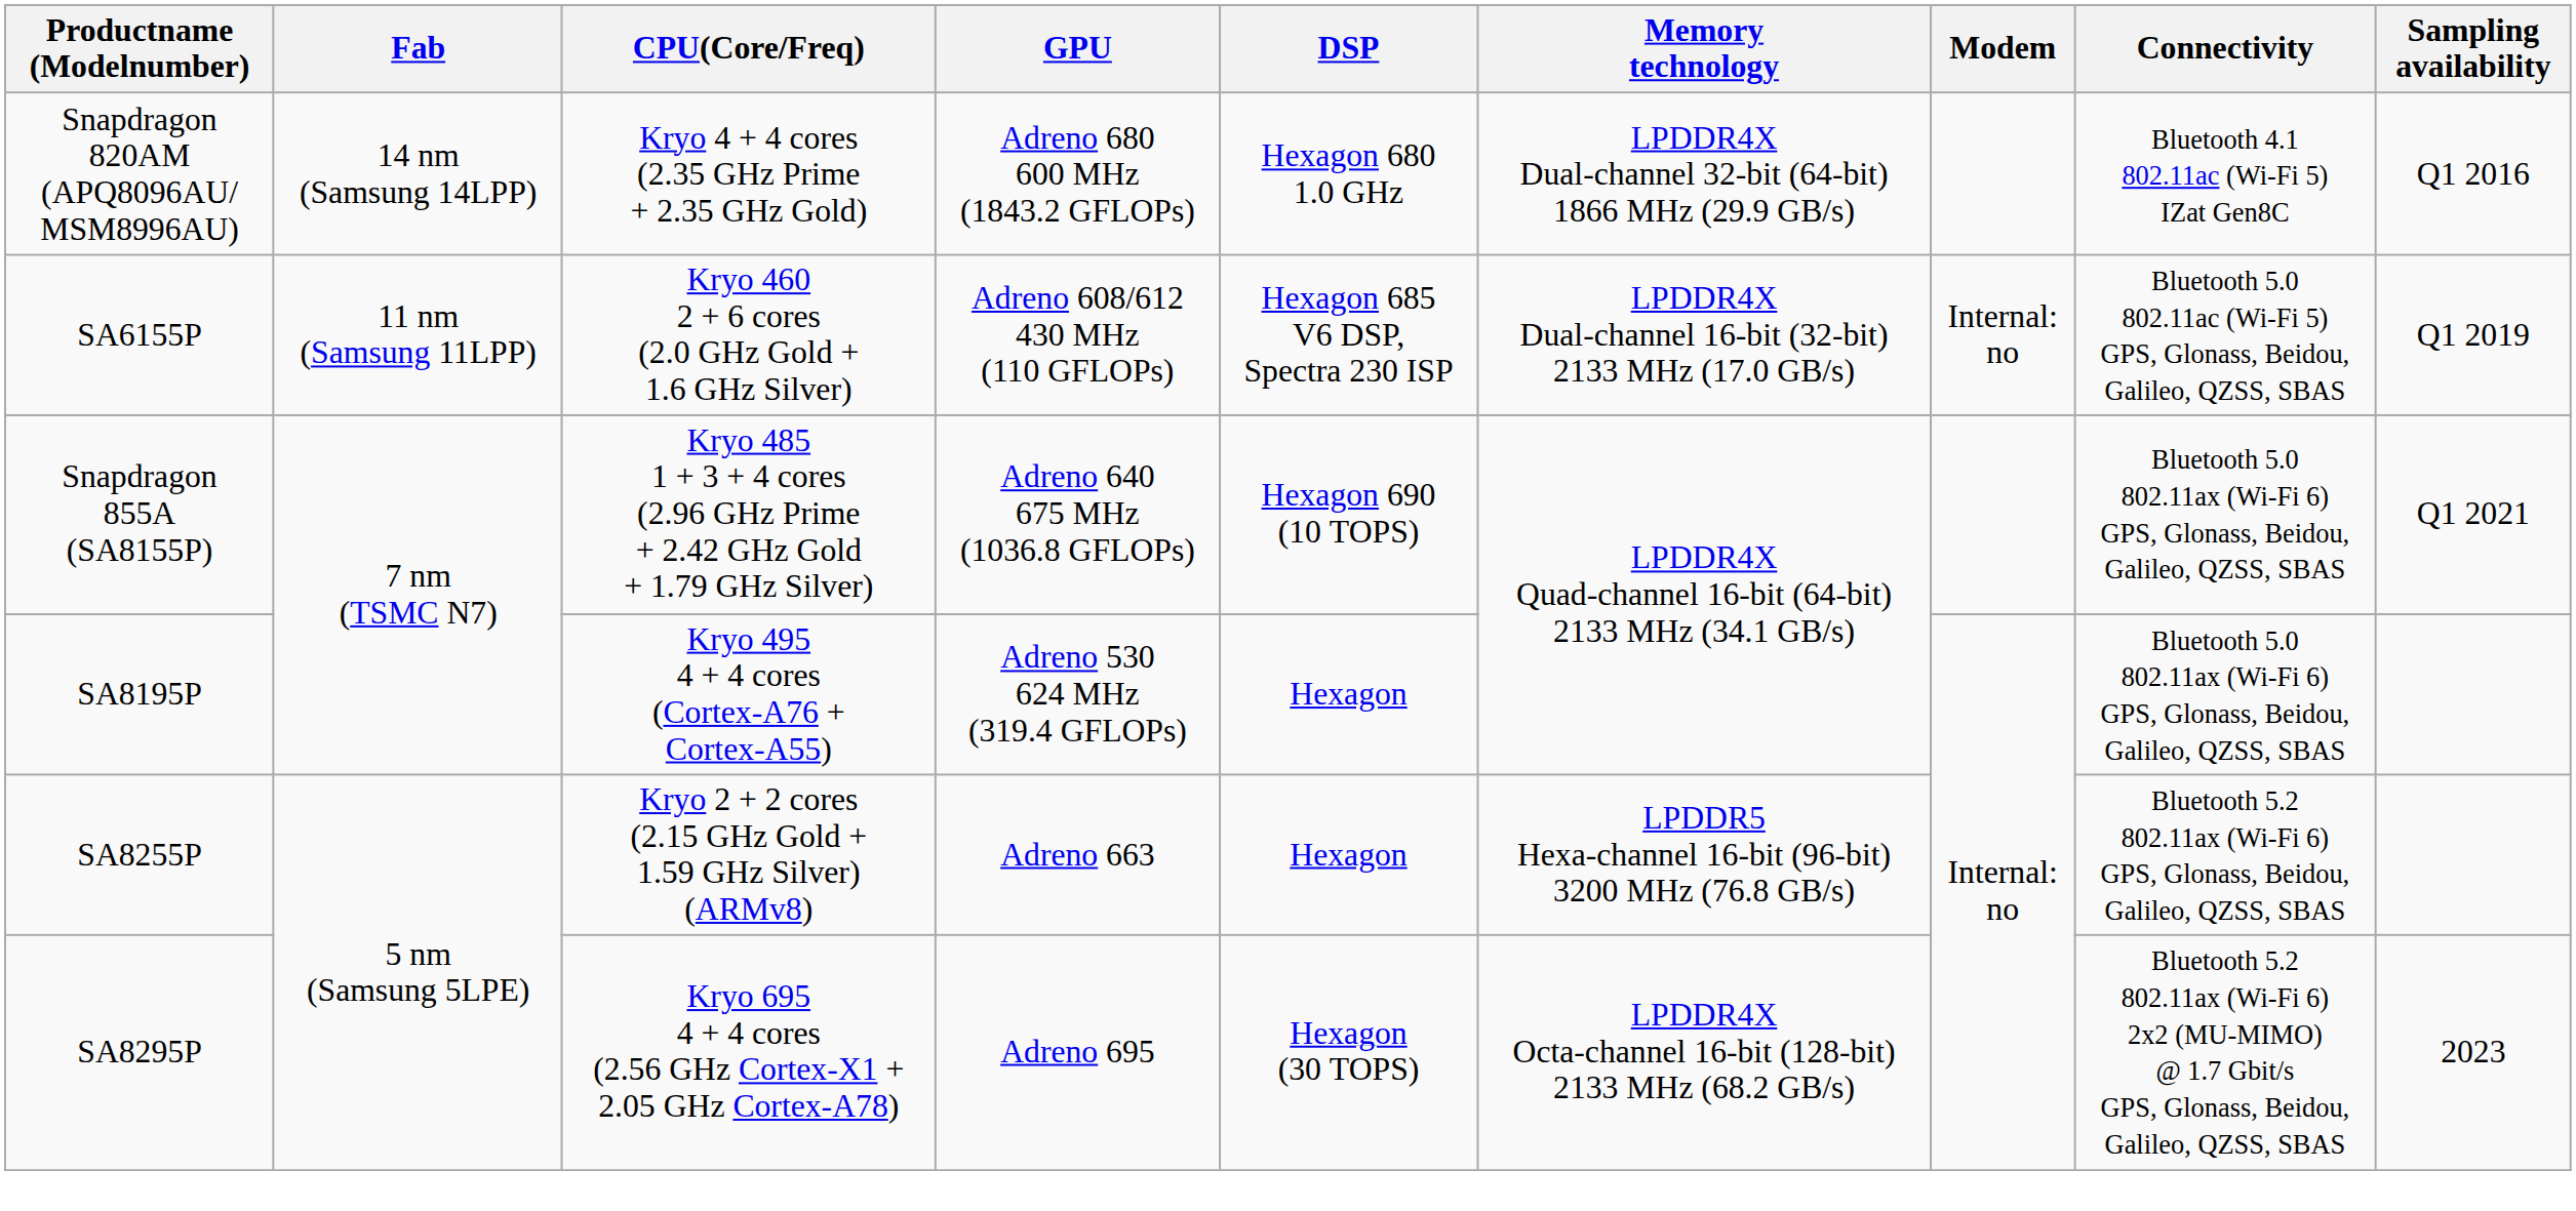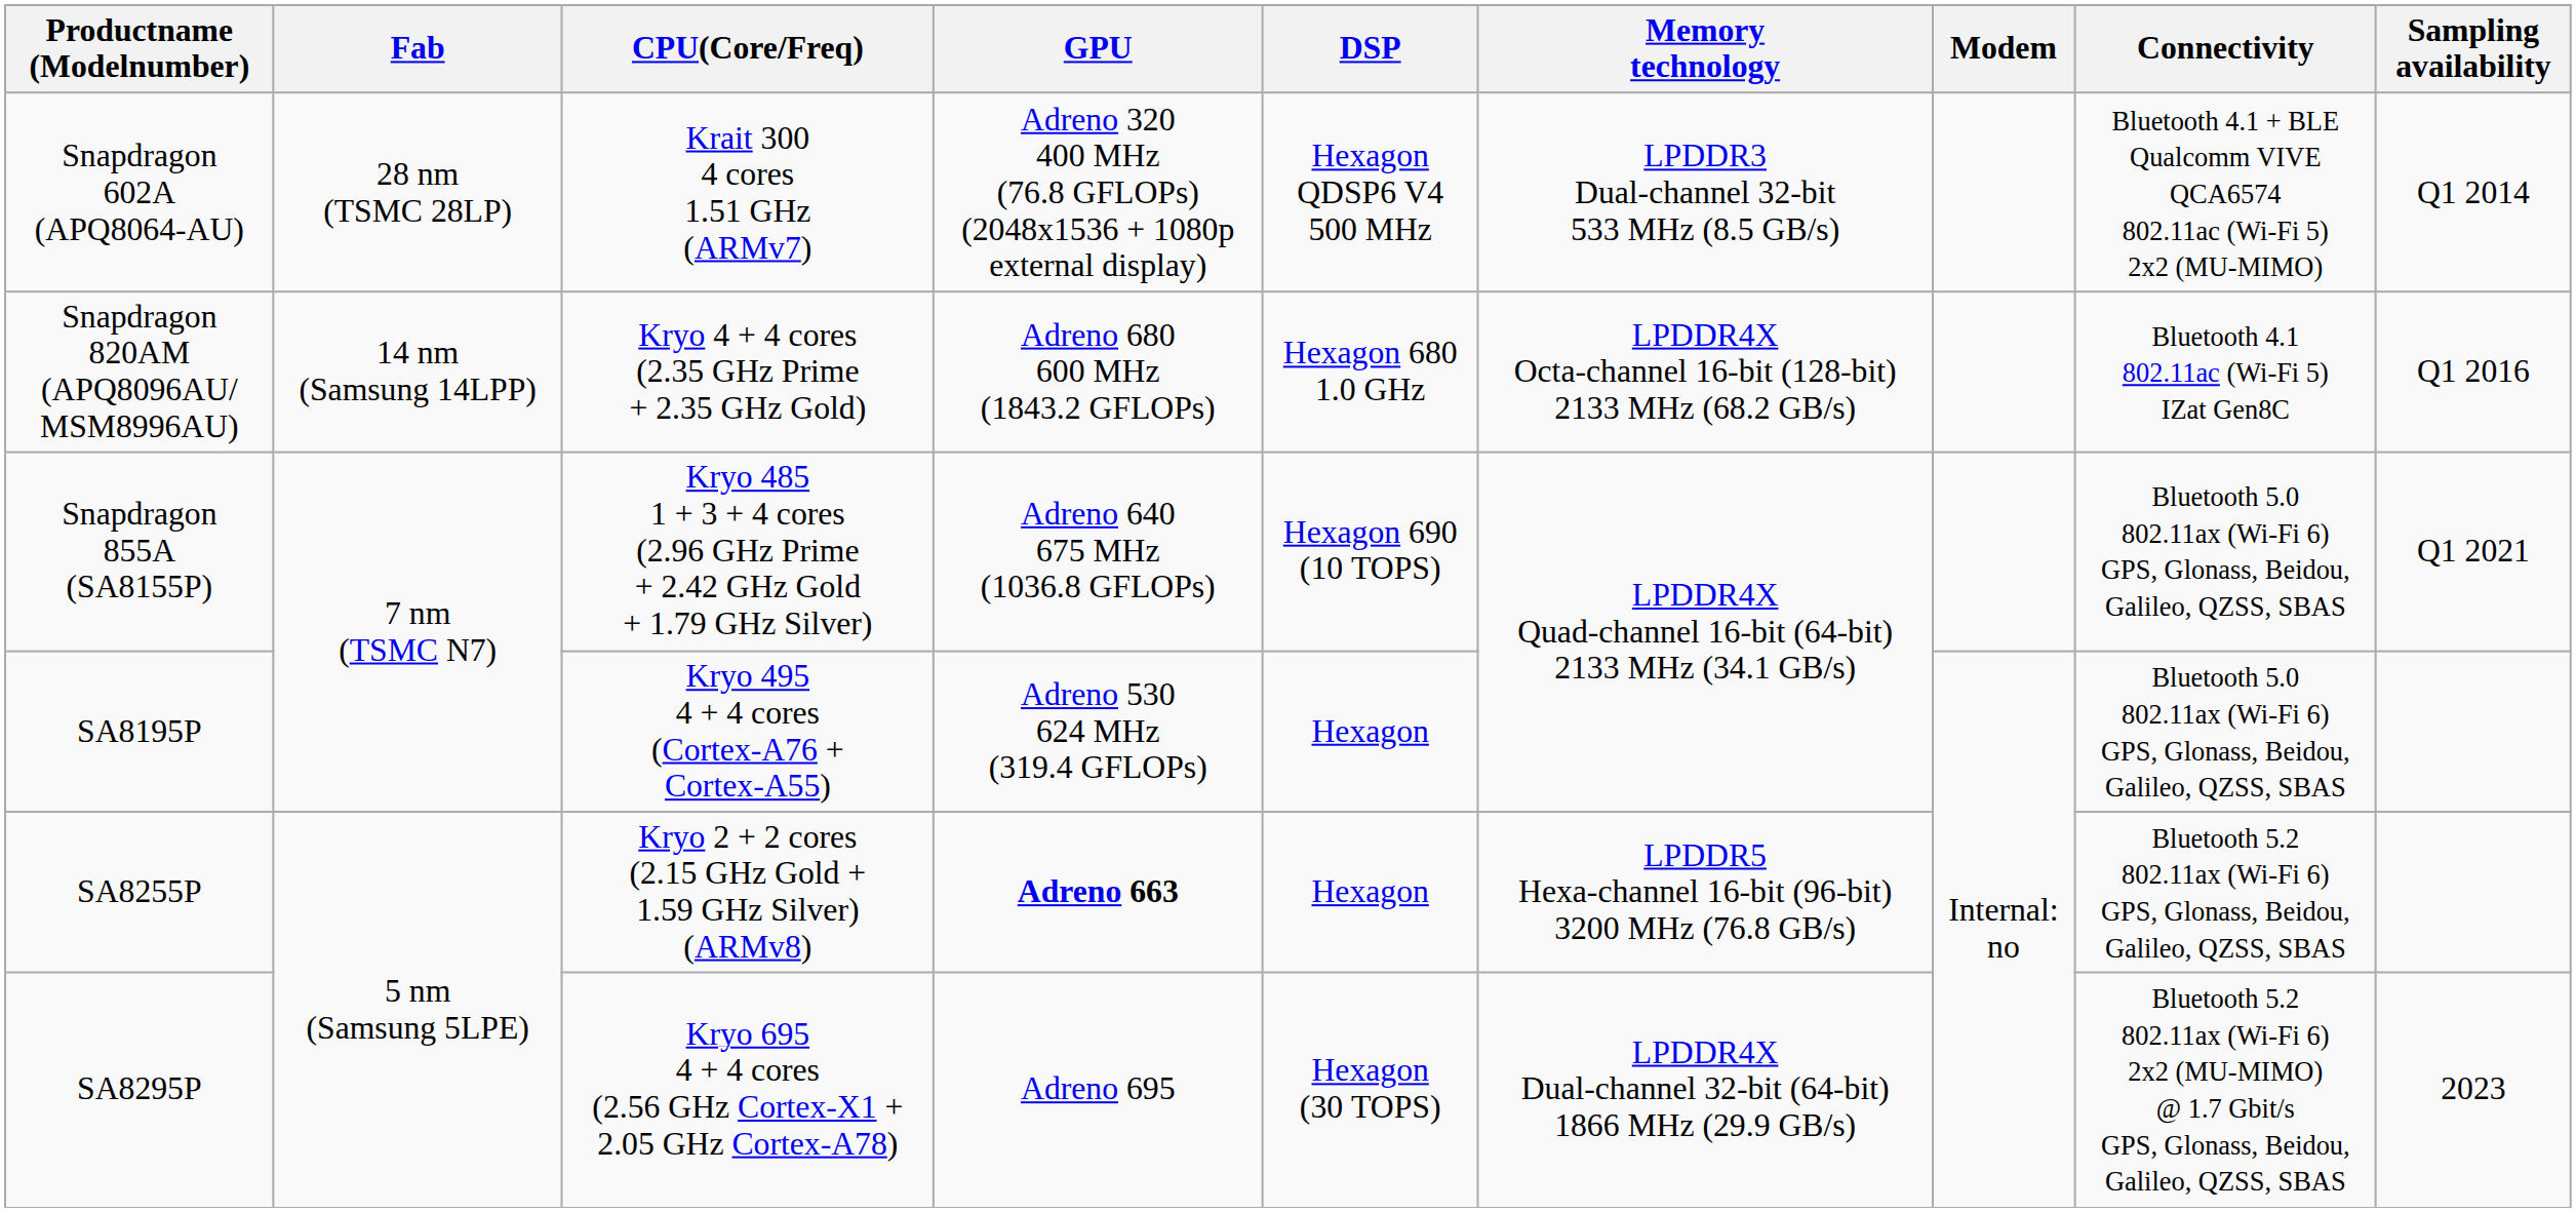 <table class="wikitable" style="width:100%; text-align:center">
 <tr>
 <th>Productname<br>(Modelnumber)</th>
 <th><a href='#'>Fab</a></th>
 <th><a href='#'>CPU</a>(Core/Freq)</th>
 <th><a href='#'>GPU</a></th>
 <th><a href='#'>DSP</a></th>
 <th><a href='#'>Memory<br>technology</a></th>
 <th>Modem</th>
 <th>Connectivity</th>
 <th>Sampling<br>availability</th>
 </tr>
 <tr>
+<td>Snapdragon<br>602A<br>(APQ8064-AU)</td>
+<td>28 nm<br>(TSMC 28LP)</td>
+<td><a href='#'>Krait</a> 300<br>4 cores<br>1.51 GHz<br>(<a href='#'>ARMv7</a>)</td>
+<td><a href='#'>Adreno</a> 320<br>400 MHz<br>(76.8 GFLOPs)<br>(2048x1536 + 1080p<br>external display)</td>
+<td><a href='#'>Hexagon</a><br>QDSP6 V4<br>500 MHz</td>
+<td><a href='#'>LPDDR3</a><br>Dual-channel 32-bit<br>533 MHz (8.5 GB/s)</td>
+<td></td>
+<td><small>Bluetooth 4.1 + BLE<br>Qualcomm VIVE<br>QCA6574<br>802.11ac (Wi-Fi 5)<br>2x2 (MU-MIMO)</small></td>
+<td>Q1 2014</td>
+</tr>
+<tr>
 <td>Snapdragon<br>820AM<br>(APQ8096AU/<br>MSM8996AU)</td>
 <td>14 nm<br>(Samsung 14LPP)</td>
 <td><a href='#'>Kryo</a> 4 + 4 cores<br>(2.35 GHz Prime<br>+ 2.35 GHz Gold)</td>
 <td><a href='#'>Adreno</a> 680<br>600 MHz<br>(1843.2 GFLOPs)</td>
 <td><a href='#'>Hexagon</a> 680<br>1.0 GHz</td>
-<td><a href='#'>LPDDR4X</a><br>Dual-channel 32-bit (64-bit)<br>1866 MHz (29.9 GB/s)</td>
+<td><a href='#'>LPDDR4X</a><br>Octa-channel 16-bit (128-bit)<br>2133 MHz (68.2 GB/s)</td>
 <td></td>
 <td><small>Bluetooth 4.1<br><a href='#'>802.11ac</a> (Wi-Fi 5)<br>IZat Gen8C</small></td>
 <td>Q1 2016</td>
-</tr>
-<tr>
-<td>SA6155P</td>
-<td>11 nm<br>(<a href='#'>Samsung</a> 11LPP)</td>
-<td><a href='#'>Kryo 460</a><br>2 + 6 cores <br>(2.0 GHz Gold + <br>1.6 GHz Silver)</td>
-<td><a href='#'>Adreno</a> 608/612<br>430 MHz<br>(110 GFLOPs)</td>
-<td><a href='#'>Hexagon</a> 685<br>V6 DSP, <br>Spectra 230 ISP</td>
-<td><a href='#'>LPDDR4X</a><br>Dual-channel 16-bit (32-bit)<br>2133 MHz (17.0 GB/s)</td>
-<td>Internal: <br>no</td>
-<td><small>Bluetooth 5.0<br>802.11ac (Wi-Fi 5)<br>GPS, Glonass, Beidou,<br>Galileo, QZSS, SBAS</small></td>
-<td>Q1 2019</td>
 </tr>
 <tr>
 <td>Snapdragon<br>855A<br>(SA8155P)</td>
 <td rowspan="2">7 nm<br>(<a href='#'>TSMC</a> N7)</td>
 <td><a href='#'>Kryo 485</a><br>1 + 3 + 4 cores<br>(2.96 GHz Prime<br>+ 2.42 GHz Gold<br>+ 1.79 GHz Silver)</td>
 <td><a href='#'>Adreno</a> 640<br>675 MHz<br>(1036.8 GFLOPs)</td>
 <td><a href='#'>Hexagon</a> 690<br>(10 TOPS)</td>
 <td rowspan="2"><a href='#'>LPDDR4X</a><br>Quad-channel 16-bit (64-bit)<br>2133 MHz (34.1 GB/s)</td>
 <td></td>
 <td><small>Bluetooth 5.0<br>802.11ax (Wi-Fi 6)<br>GPS, Glonass, Beidou,<br>Galileo, QZSS, SBAS</small></td>
 <td>Q1 2021</td>
 </tr>
 <tr>
 <td>SA8195P</td>
 <td><a href='#'>Kryo 495</a><br>4 + 4 cores<br>(<a href='#'>Cortex-A76</a> +<br><a href='#'>Cortex-A55</a>)</td>
 <td><a href='#'>Adreno</a> 530<br>624 MHz<br>(319.4 GFLOPs)</td>
 <td><a href='#'>Hexagon</a></td>
 <td rowspan="3">Internal:<br>no</td>
 <td><small>Bluetooth 5.0<br>802.11ax (Wi-Fi 6)<br>GPS, Glonass, Beidou,<br>Galileo, QZSS, SBAS</small></td>
 <td></td>
 </tr>
 <tr>
 <td>SA8255P</td>
 <td rowspan=2>5 nm<br>(Samsung 5LPE)</td>
 <td><a href='#'>Kryo</a> 2 + 2 cores<br>(2.15 GHz Gold +<br>1.59 GHz Silver)<br>(<a href='#'>ARMv8</a>)</td>
-<td><a href='#'>Adreno</a> 663</td>
+<td><strong><a href='#'>Adreno</a> 663</strong></td>
 <td><a href='#'>Hexagon</a></td>
 <td><a href='#'>LPDDR5</a><br>Hexa-channel 16-bit (96-bit)<br>3200 MHz (76.8 GB/s)</td>
 <td><small>Bluetooth 5.2<br>802.11ax (Wi-Fi 6)<br>GPS, Glonass, Beidou,<br>Galileo, QZSS, SBAS</small></td>
 <td></td>
 </tr>
 <tr>
 <td>SA8295P</td>
 <td><a href='#'>Kryo 695</a><br>4 + 4 cores<br>(2.56 GHz <a href='#'>Cortex-X1</a> +<br>2.05 GHz <a href='#'>Cortex-A78</a>)</td>
 <td><a href='#'>Adreno</a> 695</td>
 <td><a href='#'>Hexagon</a><br>(30 TOPS)</td>
-<td><a href='#'>LPDDR4X</a><br>Octa-channel 16-bit (128-bit)<br>2133 MHz (68.2 GB/s)</td>
+<td><a href='#'>LPDDR4X</a><br>Dual-channel 32-bit (64-bit)<br>1866 MHz (29.9 GB/s)</td>
 <td><small>Bluetooth 5.2<br>802.11ax (Wi-Fi 6)<br>2x2 (MU-MIMO)<br>@ 1.7 Gbit/s<br>GPS, Glonass, Beidou,<br>Galileo, QZSS, SBAS</small></td>
 <td>2023</td>
 </tr>
 <tr>
 </tr>
 </table>
